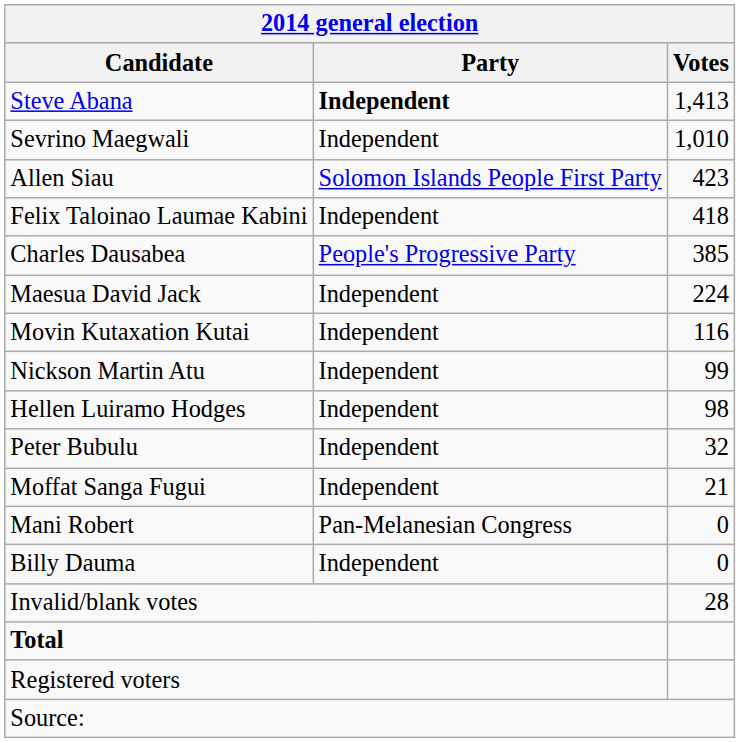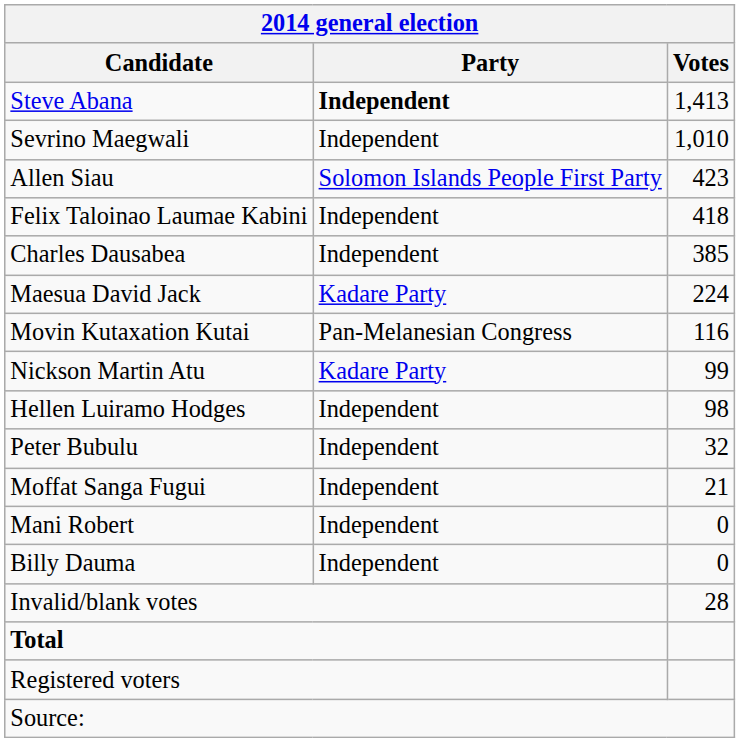 <table class=wikitable style=text-align:left>
 <tr>
 <th colspan=3><a href='#'>2014 general election</a></th>
 </tr>
 <tr>
 <th>Candidate</th>
 <th>Party</th>
 <th>Votes</th>
 </tr>
 <tr>
 <td><a href='#'>Steve Abana</a></td>
 <td><strong>Independent</strong></td>
 <td align=right>1,413</td>
 </tr>
 <tr>
 <td>Sevrino Maegwali</td>
 <td>Independent</td>
 <td align=right>1,010</td>
 </tr>
 <tr>
 <td>Allen Siau</td>
 <td><a href='#'>Solomon Islands People First Party</a></td>
 <td align=right>423</td>
 </tr>
 <tr>
 <td>Felix Taloinao Laumae Kabini</td>
 <td>Independent</td>
 <td align=right>418</td>
 </tr>
 <tr>
 <td>Charles Dausabea</td>
-<td><a href='#'>People's Progressive Party</a></td>
+<td>Independent</td>
 <td align=right>385</td>
 </tr>
 <tr>
 <td>Maesua David Jack</td>
-<td>Independent</td>
+<td><a href='#'>Kadare Party</a></td>
 <td align=right>224</td>
 </tr>
 <tr>
 <td>Movin Kutaxation Kutai</td>
-<td>Independent</td>
+<td>Pan-Melanesian Congress</td>
 <td align=right>116</td>
 </tr>
 <tr>
 <td>Nickson Martin Atu</td>
-<td>Independent</td>
+<td><a href='#'>Kadare Party</a></td>
 <td align=right>99</td>
 </tr>
 <tr>
 <td>Hellen Luiramo Hodges</td>
 <td>Independent</td>
 <td align=right>98</td>
 </tr>
 <tr>
 <td>Peter Bubulu</td>
 <td>Independent</td>
 <td align=right>32</td>
 </tr>
 <tr>
 <td>Moffat Sanga Fugui</td>
 <td>Independent</td>
 <td align=right>21</td>
 </tr>
 <tr>
 <td>Mani Robert</td>
-<td>Pan-Melanesian Congress</td>
+<td>Independent</td>
 <td align=right>0</td>
 </tr>
 <tr>
 <td>Billy Dauma</td>
 <td>Independent</td>
 <td align=right>0</td>
 </tr>
 <tr>
 <td colspan=2>Invalid/blank votes</td>
 <td align=right>28</td>
 </tr>
 <tr>
 <td colspan=2><strong>Total</strong></td>
 <td></td>
 </tr>
 <tr>
 <td colspan=2>Registered voters</td>
 <td></td>
 </tr>
 <tr>
 <td colspan=3>Source: </td>
 </tr>
 </table>
